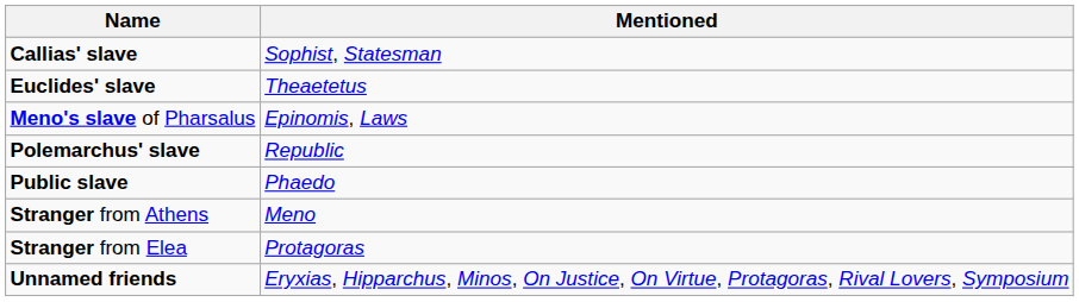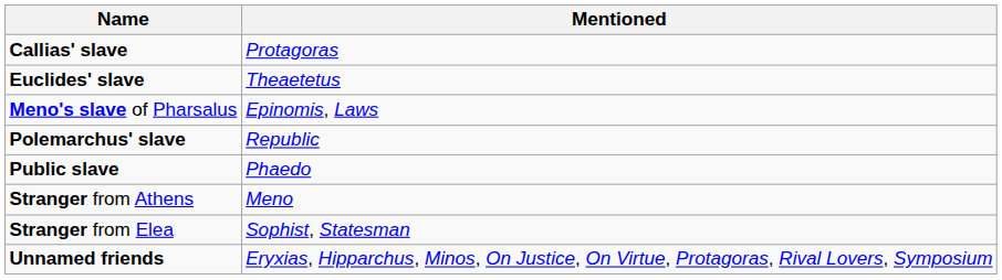 <table class="wikitable sortable" border="1">
 <tr>
 <th>Name</th>
 <th>Mentioned</th>
 </tr>
 <tr>
 <td><strong>Callias' slave</strong></td>
-<td><em><a href='#'>Sophist</a></em>, <em><a href='#'>Statesman</a></em></td>
+<td><em><a href='#'>Protagoras</a></em></td>
 </tr>
 <tr>
 <td><strong>Euclides' slave </strong></td>
 <td><em><a href='#'>Theaetetus</a></em></td>
 </tr>
 <tr>
 <td><strong><a href='#'>Meno's slave</a></strong> of <a href='#'>Pharsalus</a></td>
 <td><em><a href='#'>Epinomis</a></em>, <em><a href='#'>Laws</a></em></td>
 </tr>
 <tr>
 <td><strong>Polemarchus' slave</strong></td>
 <td><em><a href='#'>Republic</a></em></td>
 </tr>
 <tr>
 <td><strong>Public slave</strong></td>
 <td><em><a href='#'>Phaedo</a></em></td>
 </tr>
 <tr>
 <td><strong>Stranger</strong> from <a href='#'>Athens</a></td>
 <td><em><a href='#'>Meno</a></em></td>
 </tr>
 <tr>
 <td><strong>Stranger</strong> from <a href='#'>Elea</a></td>
-<td><em><a href='#'>Protagoras</a></em></td>
+<td><em><a href='#'>Sophist</a></em>, <em><a href='#'>Statesman</a></em></td>
 </tr>
 <tr>
 <td><strong>Unnamed friends</strong></td>
 <td><em><a href='#'>Eryxias</a></em>, <em><a href='#'>Hipparchus</a></em>, <em><a href='#'>Minos</a></em>, <em><a href='#'>On Justice</a></em>, <em><a href='#'>On Virtue</a></em>, <em><a href='#'>Protagoras</a></em>, <em><a href='#'>Rival Lovers</a></em>, <em><a href='#'>Symposium</a></em></td>
 </tr>
 </table>
